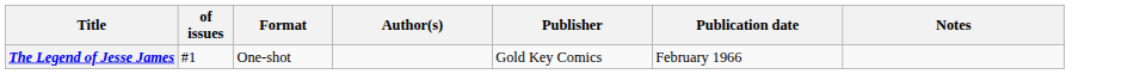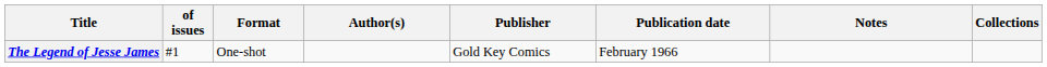 <table class="wikitable">
 <tr>
 <th>Title</th>
 <th style="width:40pt"> of issues</th>
 <th style="width:75pt">Format</th>
 <th style="width:125pt">Author(s)</th>
 <th style="width:125pt">Publisher</th>
 <th style="width:150pt">Publication date</th>
 <th style="width:175pt">Notes</th>
+<th>Collections</th>
 </tr>
 <tr>
 <th><em><a href='#'>The Legend of Jesse James</a></em></th>
 <td>#1</td>
 <td>One-shot</td>
 <td></td>
 <td>Gold Key Comics</td>
 <td>February 1966</td>
 <td></td>
+<td></td>
 </tr>
 </table>
